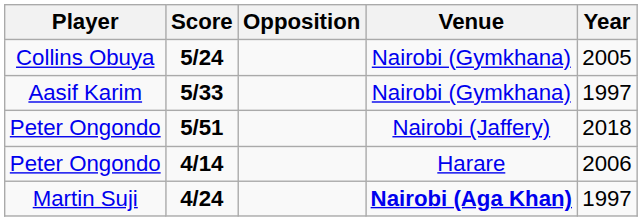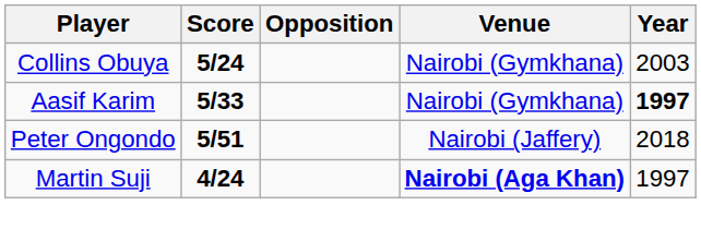 <table class="wikitable sortable" style="text-align: center;">
 <tr>
 <th>Player</th>
 <th>Score</th>
 <th>Opposition</th>
 <th>Venue</th>
 <th>Year</th>
 </tr>
 <tr>
 <td><a href='#'>Collins Obuya</a></td>
 <td><strong>5/24</strong></td>
 <td></td>
 <td><a href='#'>Nairobi (Gymkhana)</a></td>
-<td>2005</td>
+<td>2003</td>
 </tr>
 <tr>
 <td><a href='#'>Aasif Karim</a></td>
 <td><strong>5/33</strong></td>
 <td></td>
 <td><a href='#'>Nairobi (Gymkhana)</a></td>
-<td>1997</td>
+<td><strong>1997</strong></td>
 </tr>
 <tr>
 <td><a href='#'>Peter Ongondo</a></td>
 <td><strong>5/51</strong></td>
 <td></td>
 <td><a href='#'>Nairobi (Jaffery)</a></td>
 <td>2018</td>
 </tr>
 <tr>
-<td><a href='#'>Peter Ongondo</a></td>
-<td><strong>4/14</strong></td>
-<td></td>
-<td><a href='#'>Harare</a></td>
-<td>2006</td>
-</tr>
-<tr>
 <td><a href='#'>Martin Suji</a></td>
 <td><strong>4/24</strong></td>
 <td></td>
 <td><strong><a href='#'>Nairobi (Aga Khan)</a></strong></td>
 <td>1997</td>
 </tr>
 </table>
